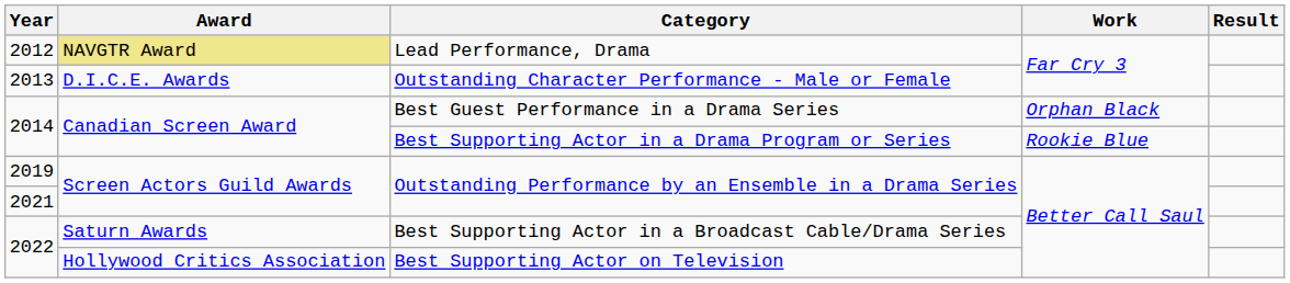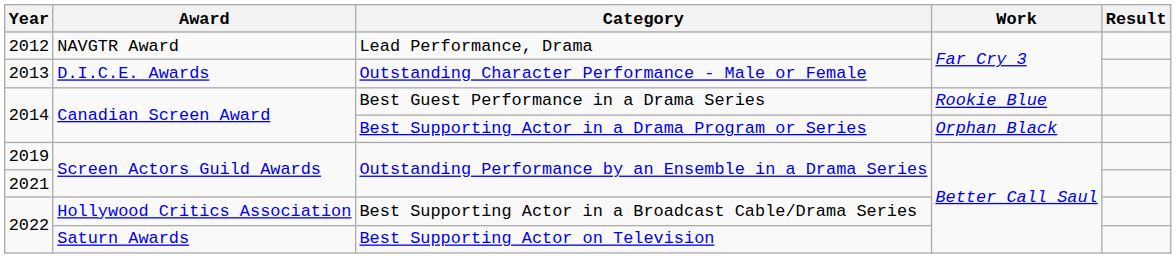 <table class="wikitable sortable">
 <tr>
 <th>Year</th>
 <th>Award</th>
 <th>Category</th>
 <th>Work</th>
 <th>Result</th>
 </tr>
 <tr>
 <td>2012</td>
-<td style="background: khaki;">NAVGTR Award</td>
+<td>NAVGTR Award</td>
 <td>Lead Performance, Drama</td>
 <td rowspan="2"><em><a href='#'>Far Cry 3</a></em></td>
 <td></td>
 </tr>
 <tr>
 <td>2013</td>
 <td><a href='#'>D.I.C.E. Awards</a></td>
 <td><a href='#'>Outstanding Character Performance - Male or Female</a></td>
 <td></td>
 </tr>
 <tr>
 <td rowspan=2>2014</td>
 <td rowspan=2><a href='#'>Canadian Screen Award</a></td>
 <td>Best Guest Performance in a Drama Series</td>
-<td><em><a href='#'>Orphan Black</a></em></td>
+<td><em><a href='#'>Rookie Blue</a></em></td>
 <td></td>
 </tr>
 <tr>
 <td><a href='#'>Best Supporting Actor in a Drama Program or Series</a></td>
-<td><em><a href='#'>Rookie Blue</a></em></td>
+<td><em><a href='#'>Orphan Black</a></em></td>
 <td></td>
 </tr>
 <tr>
 <td>2019</td>
 <td rowspan=2><a href='#'>Screen Actors Guild Awards</a></td>
 <td rowspan=2><a href='#'>Outstanding Performance by an Ensemble in a Drama Series</a></td>
 <td rowspan=4><em><a href='#'>Better Call Saul</a></em></td>
 <td></td>
 </tr>
 <tr>
 <td>2021</td>
 <td></td>
 </tr>
 <tr>
 <td rowspan=2>2022</td>
-<td><a href='#'>Saturn Awards</a></td>
+<td><a href='#'>Hollywood Critics Association</a></td>
 <td>Best Supporting Actor in a Broadcast Cable/Drama Series</td>
 <td></td>
 </tr>
 <tr>
-<td><a href='#'>Hollywood Critics Association</a></td>
+<td><a href='#'>Saturn Awards</a></td>
 <td><a href='#'>Best Supporting Actor on Television</a></td>
 <td></td>
 </tr>
 </table>
